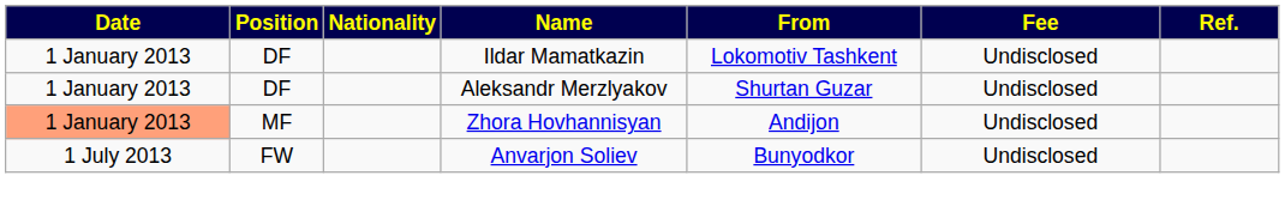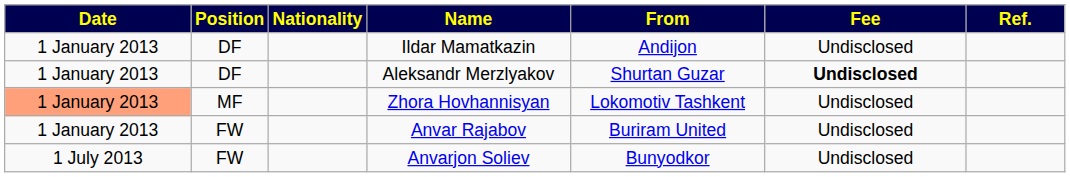 <table class="wikitable"  style="text-align:center; font-size:90%; ">
 <tr>
 <th style="background:#000050; color:yellow; width:200px;">Date</th>
 <th style="background:#000050; color:yellow; width:50px;">Position</th>
 <th style="background:#000050; color:yellow; width:50px;">Nationality</th>
 <th style="background:#000050; color:yellow; width:200px;">Name</th>
 <th style="background:#000050; color:yellow; width:200px;">From</th>
 <th style="background:#000050; color:yellow; width:200px;">Fee</th>
 <th style="background:#000050; color:yellow; width:100px;">Ref.</th>
 </tr>
 <tr>
 <td>1 January 2013</td>
 <td>DF</td>
 <td></td>
 <td>Ildar Mamatkazin</td>
-<td><a href='#'>Lokomotiv Tashkent</a></td>
+<td><a href='#'>Andijon</a></td>
 <td>Undisclosed</td>
 <td></td>
 </tr>
 <tr>
 <td>1 January 2013</td>
 <td>DF</td>
 <td></td>
 <td>Aleksandr Merzlyakov</td>
 <td><a href='#'>Shurtan Guzar</a></td>
-<td>Undisclosed</td>
+<td><strong>Undisclosed</strong></td>
 <td></td>
 </tr>
 <tr>
 <td style="background: lightsalmon;">1 January 2013</td>
 <td>MF</td>
 <td></td>
 <td><a href='#'>Zhora Hovhannisyan</a></td>
-<td><a href='#'>Andijon</a></td>
+<td><a href='#'>Lokomotiv Tashkent</a></td>
+<td>Undisclosed</td>
+<td></td>
+</tr>
+<tr>
+<td>1 January 2013</td>
+<td>FW</td>
+<td></td>
+<td><a href='#'>Anvar Rajabov</a></td>
+<td><a href='#'>Buriram United</a></td>
 <td>Undisclosed</td>
 <td></td>
 </tr>
 <tr>
 <td>1 July 2013</td>
 <td>FW</td>
 <td></td>
 <td><a href='#'>Anvarjon Soliev</a></td>
 <td><a href='#'>Bunyodkor</a></td>
 <td>Undisclosed</td>
 <td></td>
 </tr>
 </table>
